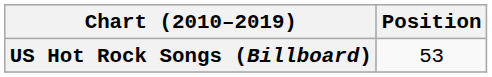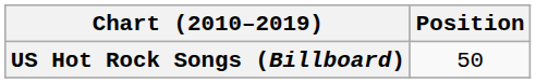 <table class="wikitable plainrowheaders" style="text-align:center">
 <tr>
 <th scope="col">Chart (2010–2019)</th>
 <th scope="col">Position</th>
 </tr>
 <tr>
 <th scope="row">US Hot Rock Songs (<em>Billboard</em>)</th>
-<td>53</td>
+<td>50</td>
 </tr>
 </table>
